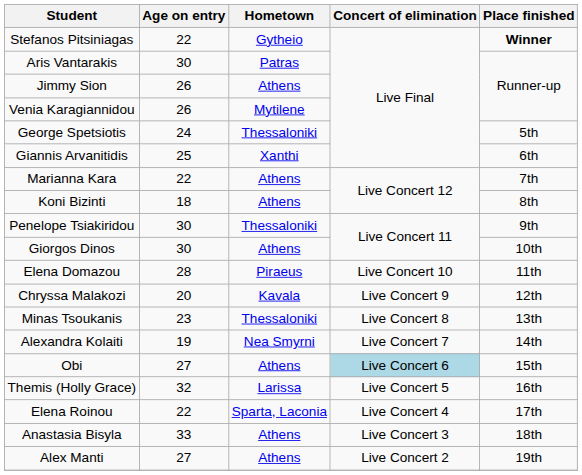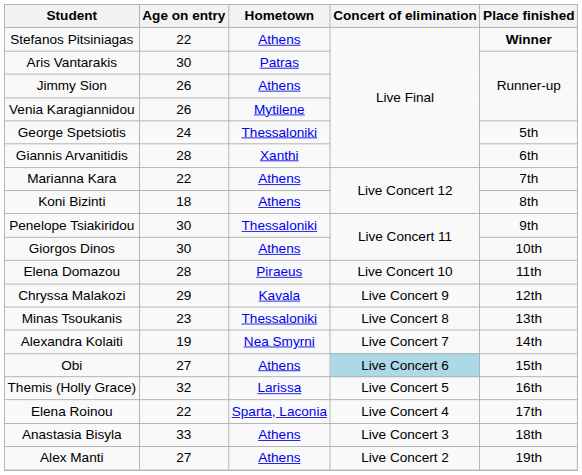 <table class="wikitable sortable" style="text-align:center; line-height:20px; width:auto;">
 <tr>
 <th>Student</th>
 <th>Age on entry</th>
 <th>Hometown</th>
 <th>Concert of elimination</th>
 <th>Place finished</th>
 </tr>
 <tr>
 <td>Stefanos Pitsiniagas</td>
 <td>22</td>
-<td><a href='#'>Gytheio</a></td>
+<td><a href='#'>Athens</a></td>
 <td rowspan="6">Live Final</td>
 <td><strong>Winner</strong></td>
 </tr>
 <tr>
 <td>Aris Vantarakis</td>
 <td>30</td>
 <td><a href='#'>Patras</a></td>
 <td rowspan="3">Runner-up</td>
 </tr>
 <tr>
 <td>Jimmy Sion</td>
 <td>26</td>
 <td><a href='#'>Athens</a></td>
 </tr>
 <tr>
 <td>Venia Karagiannidou</td>
 <td>26</td>
 <td><a href='#'>Mytilene</a></td>
 </tr>
 <tr>
 <td>George Spetsiotis</td>
 <td>24</td>
 <td><a href='#'>Thessaloniki</a></td>
 <td>5th</td>
 </tr>
 <tr>
 <td>Giannis Arvanitidis</td>
-<td>25</td>
+<td>28</td>
 <td><a href='#'>Xanthi</a></td>
 <td>6th</td>
 </tr>
 <tr>
 <td>Marianna Kara</td>
 <td>22</td>
 <td><a href='#'>Athens</a></td>
 <td rowspan="2">Live Concert 12</td>
 <td>7th</td>
 </tr>
 <tr>
 <td>Koni Bizinti</td>
 <td>18</td>
 <td><a href='#'>Athens</a></td>
 <td>8th</td>
 </tr>
 <tr>
 <td>Penelope Tsiakiridou</td>
 <td>30</td>
 <td><a href='#'>Thessaloniki</a></td>
 <td rowspan="2">Live Concert 11</td>
 <td>9th</td>
 </tr>
 <tr>
 <td>Giorgos Dinos</td>
 <td>30</td>
 <td><a href='#'>Athens</a></td>
 <td>10th</td>
 </tr>
 <tr>
 <td>Elena Domazou</td>
 <td>28</td>
 <td><a href='#'>Piraeus</a></td>
 <td>Live Concert 10</td>
 <td>11th</td>
 </tr>
 <tr>
 <td>Chryssa Malakozi</td>
-<td>20</td>
+<td>29</td>
 <td><a href='#'>Kavala</a></td>
 <td>Live Concert 9</td>
 <td>12th</td>
 </tr>
 <tr>
 <td>Minas Tsoukanis</td>
 <td>23</td>
 <td><a href='#'>Thessaloniki</a></td>
 <td>Live Concert 8</td>
 <td>13th</td>
 </tr>
 <tr>
 <td>Alexandra Kolaiti</td>
 <td>19</td>
 <td><a href='#'>Nea Smyrni</a></td>
 <td>Live Concert 7</td>
 <td>14th</td>
 </tr>
 <tr>
 <td>Obi</td>
 <td>27</td>
 <td><a href='#'>Athens</a></td>
 <td style="background: lightblue;">Live Concert 6</td>
 <td>15th</td>
 </tr>
 <tr>
 <td>Themis (Holly Grace)</td>
 <td>32</td>
 <td><a href='#'>Larissa</a></td>
 <td>Live Concert 5</td>
 <td>16th</td>
 </tr>
 <tr>
 <td>Elena Roinou</td>
 <td>22</td>
 <td><a href='#'>Sparta, Laconia</a></td>
 <td>Live Concert 4</td>
 <td>17th</td>
 </tr>
 <tr>
 <td>Anastasia Bisyla</td>
 <td>33</td>
 <td><a href='#'>Athens</a></td>
 <td>Live Concert 3</td>
 <td>18th</td>
 </tr>
 <tr>
 <td>Alex Manti</td>
 <td>27</td>
 <td><a href='#'>Athens</a></td>
 <td>Live Concert 2</td>
 <td>19th</td>
 </tr>
 <tr>
 </tr>
 </table>
